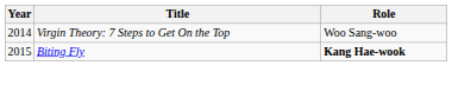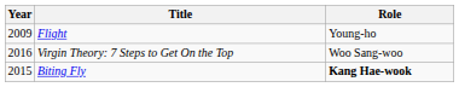 <table class="wikitable" style="width:600px">
 <tr>
 <th width=10>Year</th>
 <th>Title</th>
 <th>Role</th>
 </tr>
 <tr>
-<td>2014</td>
+<td>2009</td>
+<td><em><a href='#'>Flight</a></em></td>
+<td>Young-ho</td>
+</tr>
+<tr>
+<td>2016</td>
 <td><em>Virgin Theory: 7 Steps to Get On the Top</em></td>
 <td>Woo Sang-woo</td>
 </tr>
 <tr>
 <td>2015</td>
 <td><em><a href='#'>Biting Fly</a></em></td>
 <td><strong>Kang Hae-wook</strong></td>
 </tr>
 </table>
